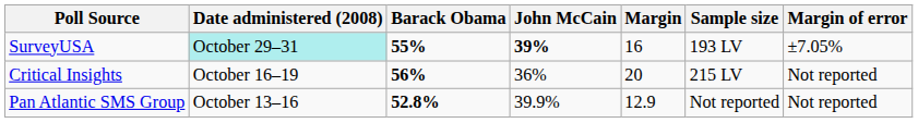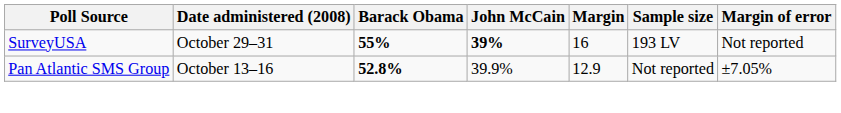 <table class="wikitable collapsible">
 <tr>
 <th>Poll Source</th>
 <th>Date administered (2008)</th>
 <th>Barack Obama</th>
 <th>John McCain</th>
 <th>Margin</th>
 <th>Sample size</th>
 <th>Margin of error</th>
 </tr>
 <tr>
 <td><a href='#'>SurveyUSA</a></td>
-<td style="background: paleturquoise;">October 29–31</td>
+<td>October 29–31</td>
 <td><strong>55%</strong></td>
 <td><strong>39%</strong></td>
 <td>16</td>
 <td>193 LV</td>
-<td>±7.05%</td>
-</tr>
-<tr>
-<td><a href='#'>Critical Insights</a></td>
-<td>October 16–19</td>
-<td><strong>56%</strong></td>
-<td>36%</td>
-<td>20</td>
-<td>215 LV</td>
 <td>Not reported</td>
 </tr>
 <tr>
 <td><a href='#'>Pan Atlantic SMS Group</a></td>
 <td>October 13–16</td>
 <td><strong>52.8%</strong></td>
 <td>39.9%</td>
 <td>12.9</td>
 <td>Not reported</td>
-<td>Not reported</td>
+<td>±7.05%</td>
 </tr>
 </table>
